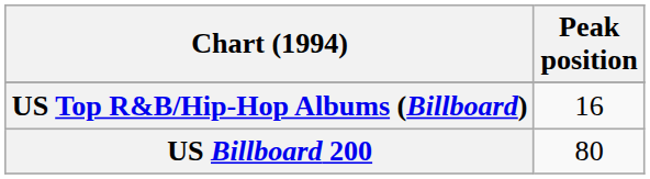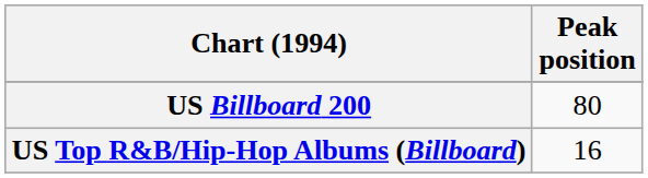 <table class="wikitable sortable plainrowheaders" style="text-align:center">
 <tr>
 <th scope="col">Chart (1994)</th>
 <th scope="col">Peak<br>position</th>
 </tr>
 <tr>
 </tr>
 <tr>
+<th scope="row">US <a href='#'><em>Billboard</em> 200</a></th>
+<td>80</td>
+</tr>
+<tr>
 <th scope="row">US <a href='#'>Top R&B/Hip-Hop Albums</a> (<em><a href='#'>Billboard</a></em>)</th>
 <td>16</td>
 </tr>
-<tr>
-<th scope="row">US <a href='#'><em>Billboard</em> 200</a></th>
-<td>80</td>
-</tr>
 </table>
